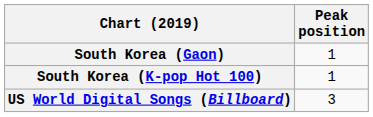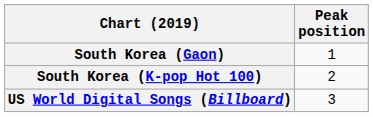 <table class="wikitable sortable plainrowheaders" style="text-align:center;">
 <tr>
 <th>Chart (2019)</th>
 <th>Peak<br>position</th>
 </tr>
 <tr>
 <th scope="row">South Korea (<a href='#'>Gaon</a>)</th>
 <td>1</td>
 </tr>
 <tr>
 <th scope="row">South Korea (<a href='#'>K-pop Hot 100</a>)</th>
-<td>1</td>
+<td>2</td>
 </tr>
 <tr>
 <th scope="row">US <a href='#'>World Digital Songs</a> (<em><a href='#'>Billboard</a></em>)</th>
 <td>3</td>
 </tr>
 </table>
